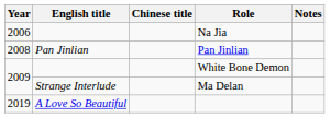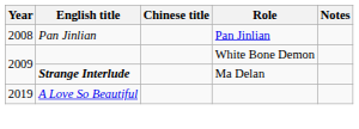 <table class="wikitable">
 <tr>
 <th>Year</th>
 <th>English title</th>
 <th>Chinese title</th>
 <th>Role</th>
 <th>Notes</th>
-</tr>
-<tr>
-<td>2006</td>
-<td></td>
-<td></td>
-<td>Na Jia</td>
-<td></td>
 </tr>
 <tr>
 <td>2008</td>
 <td><em>Pan Jinlian</em></td>
 <td></td>
 <td><a href='#'>Pan Jinlian</a></td>
 <td></td>
 </tr>
 <tr>
 <td rowspan="2">2009</td>
 <td></td>
 <td></td>
 <td>White Bone Demon</td>
 <td></td>
 </tr>
 <tr>
-<td><em>Strange Interlude</em></td>
+<td><strong><em>Strange Interlude</em></strong></td>
 <td></td>
 <td>Ma Delan</td>
 <td></td>
 </tr>
 <tr>
 <td>2019</td>
 <td><em><a href='#'>A Love So Beautiful</a></em></td>
 <td></td>
 <td></td>
 <td></td>
 </tr>
 </table>
